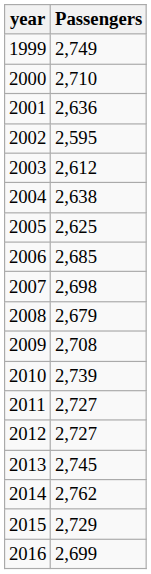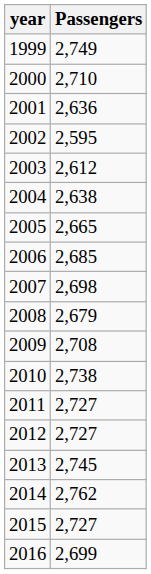 <table class="wikitable">
 <tr>
 <th>year</th>
 <th>Passengers</th>
 </tr>
 <tr>
 <td>1999</td>
 <td>2,749</td>
 </tr>
 <tr>
 <td>2000</td>
 <td>2,710</td>
 </tr>
 <tr>
 <td>2001</td>
 <td>2,636</td>
 </tr>
 <tr>
 <td>2002</td>
 <td>2,595</td>
 </tr>
 <tr>
 <td>2003</td>
 <td>2,612</td>
 </tr>
 <tr>
 <td>2004</td>
 <td>2,638</td>
 </tr>
 <tr>
 <td>2005</td>
-<td>2,625</td>
+<td>2,665</td>
 </tr>
 <tr>
 <td>2006</td>
 <td>2,685</td>
 </tr>
 <tr>
 <td>2007</td>
 <td>2,698</td>
 </tr>
 <tr>
 <td>2008</td>
 <td>2,679</td>
 </tr>
 <tr>
 <td>2009</td>
 <td>2,708</td>
 </tr>
 <tr>
 <td>2010</td>
-<td>2,739</td>
+<td>2,738</td>
 </tr>
 <tr>
 <td>2011</td>
 <td>2,727</td>
 </tr>
 <tr>
 <td>2012</td>
 <td>2,727</td>
 </tr>
 <tr>
 <td>2013</td>
 <td>2,745</td>
 </tr>
 <tr>
 <td>2014</td>
 <td>2,762</td>
 </tr>
 <tr>
 <td>2015</td>
-<td>2,729</td>
+<td>2,727</td>
 </tr>
 <tr>
 <td>2016</td>
 <td>2,699</td>
 </tr>
 </table>
